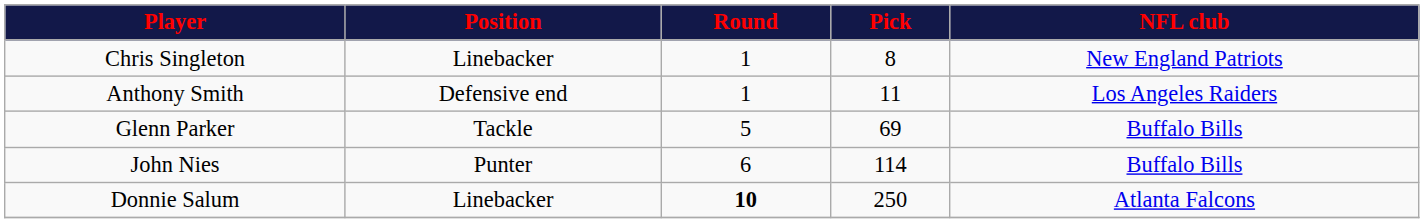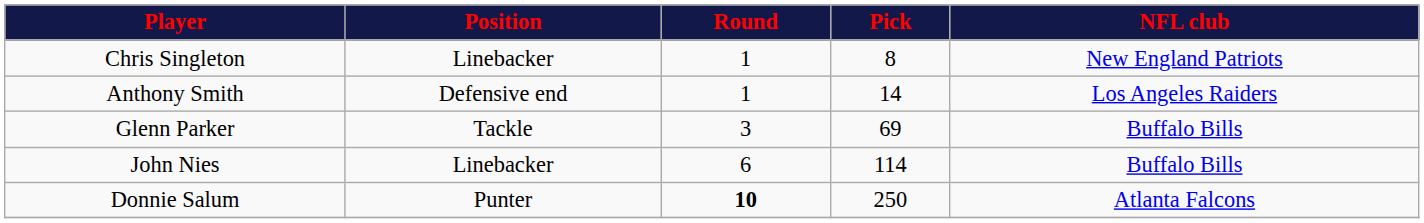 <table class="wikitable" width="80%">
 <tr align="center"  style="background:#121849;color:red;">
 <td><strong>Player</strong></td>
 <td><strong>Position</strong></td>
 <td><strong>Round</strong></td>
 <td><strong>Pick</strong></td>
 <td><strong>NFL club</strong></td>
 </tr>
 <tr align="center" bgcolor="">
 <td>Chris Singleton</td>
 <td>Linebacker</td>
 <td>1</td>
 <td>8</td>
 <td><a href='#'>New England Patriots</a></td>
 </tr>
 <tr align="center" bgcolor="">
 <td>Anthony Smith</td>
 <td>Defensive end</td>
 <td>1</td>
-<td>11</td>
+<td>14</td>
 <td><a href='#'>Los Angeles Raiders</a></td>
 </tr>
 <tr align="center" bgcolor="">
 <td>Glenn Parker</td>
 <td>Tackle</td>
-<td>5</td>
+<td>3</td>
 <td>69</td>
 <td><a href='#'>Buffalo Bills</a></td>
 </tr>
 <tr align="center" bgcolor="">
 <td>John Nies</td>
-<td>Punter</td>
+<td>Linebacker</td>
 <td>6</td>
 <td>114</td>
 <td><a href='#'>Buffalo Bills</a></td>
 </tr>
 <tr align="center" bgcolor="">
 <td>Donnie Salum</td>
-<td>Linebacker</td>
+<td>Punter</td>
 <td><strong>10</strong></td>
 <td>250</td>
 <td><a href='#'>Atlanta Falcons</a></td>
 </tr>
 <tr align="center" bgcolor="">
 </tr>
 </table>
